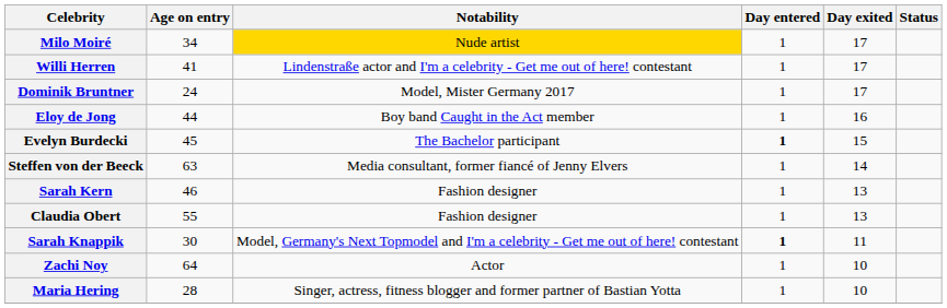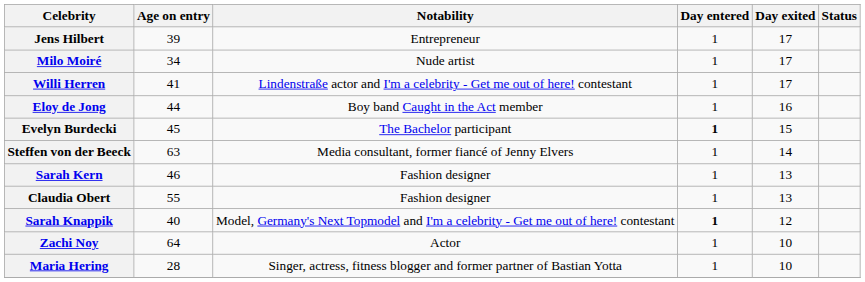 <table class="wikitable sortable" style="text-align:center; line-height:20px; width:auto;">
 <tr>
 <th scope="col">Celebrity</th>
 <th scope="col">Age on entry</th>
 <th scope="col">Notability</th>
 <th scope="col">Day entered</th>
 <th scope="col">Day exited</th>
 <th scope="col">Status</th>
 </tr>
 <tr>
+<th>Jens Hilbert</th>
+<td>39</td>
+<td>Entrepreneur</td>
+<td>1</td>
+<td>17</td>
+<td></td>
+</tr>
+<tr>
 <th><a href='#'>Milo Moiré</a></th>
 <td>34</td>
-<td style="background: gold;">Nude artist</td>
+<td>Nude artist</td>
 <td>1</td>
 <td>17</td>
 <td></td>
 </tr>
 <tr>
 <th><a href='#'>Willi Herren</a></th>
 <td>41</td>
 <td><a href='#'>Lindenstraße</a> actor and <a href='#'>I'm a celebrity - Get me out of here!</a> contestant</td>
-<td>1</td>
-<td>17</td>
-<td></td>
-</tr>
-<tr>
-<th><a href='#'>Dominik Bruntner</a></th>
-<td>24</td>
-<td>Model, Mister Germany 2017</td>
 <td>1</td>
 <td>17</td>
 <td></td>
 </tr>
 <tr>
 <th><a href='#'>Eloy de Jong</a></th>
 <td>44</td>
 <td>Boy band <a href='#'>Caught in the Act</a> member</td>
 <td>1</td>
 <td>16</td>
 <td></td>
 </tr>
 <tr>
 <th>Evelyn Burdecki</th>
 <td>45</td>
 <td><a href='#'>The Bachelor</a> participant</td>
 <td><strong>1</strong></td>
 <td>15</td>
 <td></td>
 </tr>
 <tr>
 <th>Steffen von der Beeck</th>
 <td>63</td>
 <td>Media consultant, former fiancé of Jenny Elvers</td>
 <td>1</td>
 <td>14</td>
 <td></td>
 </tr>
 <tr>
 <th><a href='#'>Sarah Kern</a></th>
 <td>46</td>
 <td>Fashion designer</td>
 <td>1</td>
 <td>13</td>
 <td></td>
 </tr>
 <tr>
 <th>Claudia Obert</th>
 <td>55</td>
 <td>Fashion designer</td>
 <td>1</td>
 <td>13</td>
 <td></td>
 </tr>
 <tr>
 <th><a href='#'>Sarah Knappik</a></th>
-<td>30</td>
+<td>40</td>
 <td>Model, <a href='#'>Germany's Next Topmodel</a> and <a href='#'>I'm a celebrity - Get me out of here!</a> contestant</td>
 <td><strong>1</strong></td>
-<td>11</td>
+<td>12</td>
 <td></td>
 </tr>
 <tr>
 <th><a href='#'>Zachi Noy</a></th>
 <td>64</td>
 <td>Actor</td>
 <td>1</td>
 <td>10</td>
 <td></td>
 </tr>
 <tr>
 <th><a href='#'>Maria Hering</a></th>
 <td>28</td>
 <td>Singer, actress, fitness blogger and former partner of Bastian Yotta</td>
 <td>1</td>
 <td>10</td>
 <td></td>
 </tr>
 <tr>
 </tr>
 </table>
